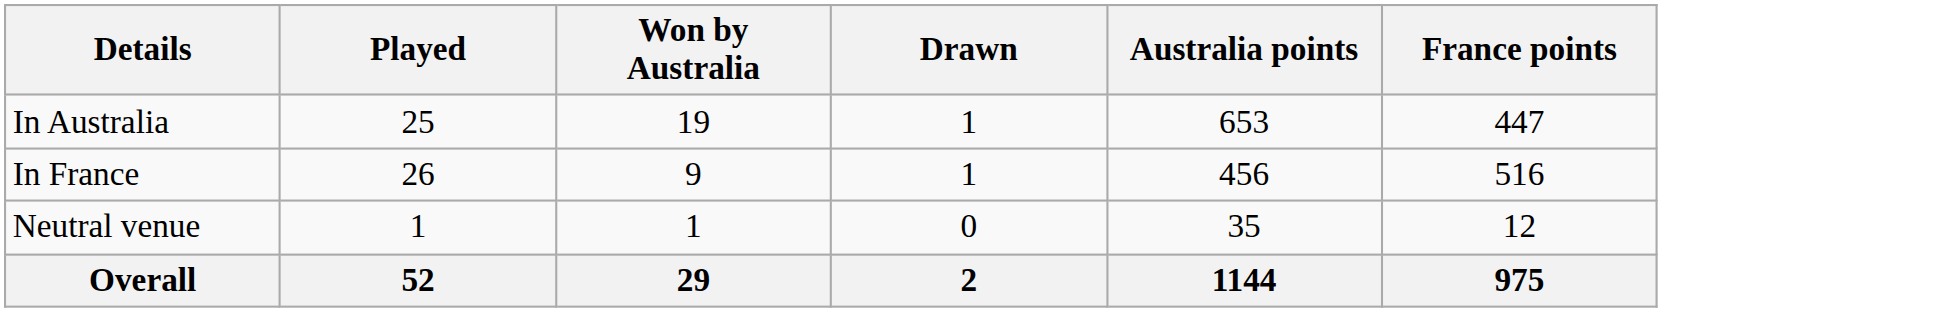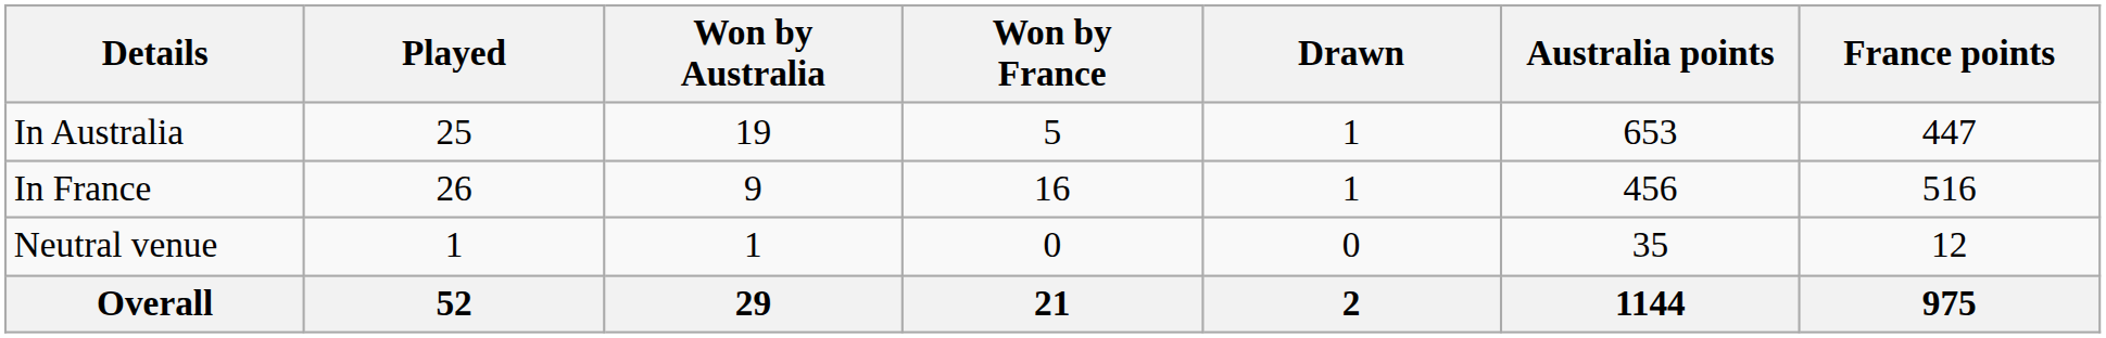 <table class="wikitable sortable">
 <tr>
 <th width="125">Details</th>
 <th width="125">Played</th>
 <th width="125">Won by<br>Australia</th>
+<th width="125">Won by<br>France</th>
 <th width="125">Drawn</th>
 <th width="125">Australia points</th>
 <th width="125">France points</th>
 </tr>
 <tr>
 <td>In Australia</td>
 <td align=center>25</td>
 <td align=center>19</td>
+<td align=center>5</td>
 <td align=center>1</td>
 <td align=center>653</td>
 <td align=center>447</td>
 </tr>
 <tr>
 <td>In France</td>
 <td align=center>26</td>
 <td align=center>9</td>
+<td align=center>16</td>
 <td align=center>1</td>
 <td align=center>456</td>
 <td align=center>516</td>
 </tr>
 <tr>
 <td>Neutral venue</td>
 <td align=center>1</td>
 <td align=center>1</td>
 <td align=center>0</td>
+<td align=center>0</td>
 <td align=center>35</td>
 <td align=center>12</td>
 </tr>
 <tr>
 <th align=center><strong>Overall</strong></th>
 <th align=center><strong>52</strong></th>
 <th align=center><strong>29</strong></th>
+<th align=center><strong>21</strong></th>
 <th align=center><strong>2</strong></th>
 <th align=center><strong>1144</strong></th>
 <th align=center><strong>975</strong></th>
 </tr>
 </table>
